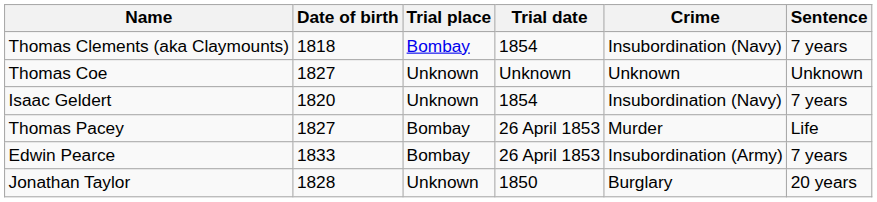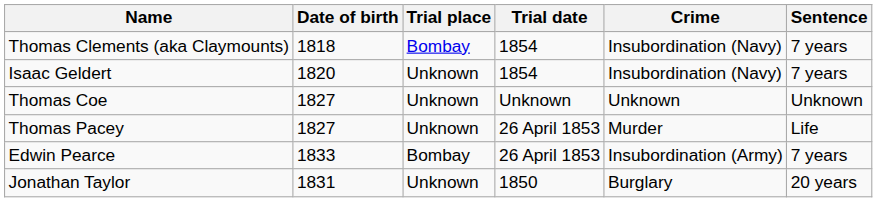 <table class="wikitable">
 <tr>
 <th>Name</th>
 <th>Date of birth</th>
 <th>Trial place</th>
 <th>Trial date</th>
 <th>Crime</th>
 <th>Sentence</th>
 </tr>
 <tr>
 <td>Thomas Clements (aka Claymounts)</td>
 <td>1818</td>
 <td><a href='#'>Bombay</a></td>
 <td>1854</td>
 <td>Insubordination (Navy)</td>
 <td>7 years</td>
 </tr>
 <tr>
+<td>Isaac Geldert</td>
+<td>1820</td>
+<td>Unknown</td>
+<td>1854</td>
+<td>Insubordination (Navy)</td>
+<td>7 years</td>
+</tr>
+<tr>
 <td>Thomas Coe</td>
 <td>1827</td>
 <td>Unknown</td>
 <td>Unknown</td>
 <td>Unknown</td>
 <td>Unknown</td>
 </tr>
 <tr>
-<td>Isaac Geldert</td>
-<td>1820</td>
-<td>Unknown</td>
-<td>1854</td>
-<td>Insubordination (Navy)</td>
-<td>7 years</td>
-</tr>
-<tr>
 <td>Thomas Pacey</td>
 <td>1827</td>
-<td>Bombay</td>
+<td>Unknown</td>
 <td>26 April 1853</td>
 <td>Murder</td>
 <td>Life</td>
 </tr>
 <tr>
 <td>Edwin Pearce</td>
 <td>1833</td>
 <td>Bombay</td>
 <td>26 April 1853</td>
 <td>Insubordination (Army)</td>
 <td>7 years</td>
 </tr>
 <tr>
 <td>Jonathan Taylor</td>
-<td>1828</td>
+<td>1831</td>
 <td>Unknown</td>
 <td>1850</td>
 <td>Burglary</td>
 <td>20 years</td>
 </tr>
 </table>
